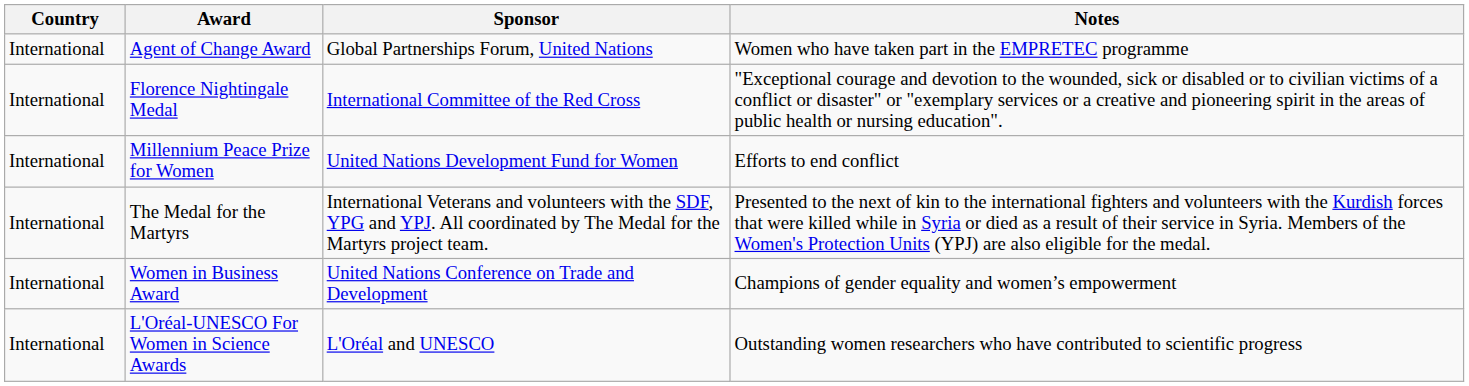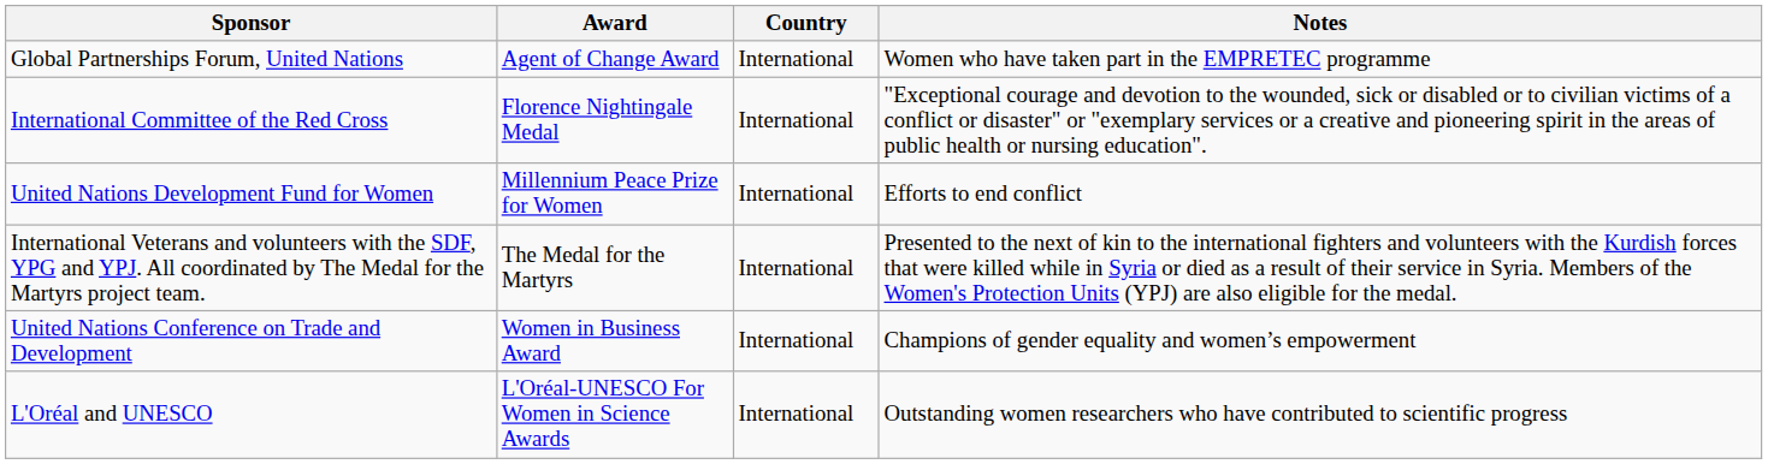 <table Class="wikitable sortable">
 <tr>
+<th>Sponsor</th>
+<th>Award</th>
 <th style="width:6em;">Country</th>
-<th>Award</th>
-<th>Sponsor</th>
 <th>Notes</th>
 </tr>
 <tr>
+<td>Global Partnerships Forum, <a href='#'>United Nations</a></td>
+<td><a href='#'>Agent of Change Award</a></td>
 <td>International</td>
-<td><a href='#'>Agent of Change Award</a></td>
-<td>Global Partnerships Forum, <a href='#'>United Nations</a></td>
 <td>Women who have taken part in the <a href='#'>EMPRETEC</a> programme</td>
 </tr>
 <tr>
+<td><a href='#'>International Committee of the Red Cross</a></td>
+<td><a href='#'>Florence Nightingale Medal</a></td>
 <td>International</td>
-<td><a href='#'>Florence Nightingale Medal</a></td>
-<td><a href='#'>International Committee of the Red Cross</a></td>
 <td>"Exceptional courage and devotion to the wounded, sick or disabled or to civilian victims of a conflict or disaster" or "exemplary services or a creative and pioneering spirit in the areas of public health or nursing education".</td>
 </tr>
 <tr>
+<td><a href='#'>United Nations Development Fund for Women</a></td>
+<td><a href='#'>Millennium Peace Prize for Women</a></td>
 <td>International</td>
-<td><a href='#'>Millennium Peace Prize for Women</a></td>
-<td><a href='#'>United Nations Development Fund for Women</a></td>
 <td>Efforts to end conflict</td>
 </tr>
 <tr>
+<td>International Veterans and volunteers with the <a href='#'>SDF</a>, <a href='#'>YPG</a> and <a href='#'>YPJ</a>. All coordinated by The Medal for the Martyrs project team.</td>
+<td>The Medal for the Martyrs</td>
 <td>International</td>
-<td>The Medal for the Martyrs</td>
-<td>International Veterans and volunteers with the <a href='#'>SDF</a>, <a href='#'>YPG</a> and <a href='#'>YPJ</a>. All coordinated by The Medal for the Martyrs project team.</td>
 <td>Presented to the next of kin to the international fighters and volunteers with the <a href='#'>Kurdish</a> forces that were killed while in <a href='#'>Syria</a> or died as a result of their service in Syria. Members of the <a href='#'>Women's Protection Units</a> (YPJ) are also eligible for the medal.</td>
 </tr>
 <tr>
+<td><a href='#'>United Nations Conference on Trade and Development</a></td>
+<td><a href='#'>Women in Business Award</a></td>
 <td>International</td>
-<td><a href='#'>Women in Business Award</a></td>
-<td><a href='#'>United Nations Conference on Trade and Development</a></td>
 <td>Champions of gender equality and women’s empowerment</td>
 </tr>
 <tr>
+<td><a href='#'>L'Oréal</a> and <a href='#'>UNESCO</a></td>
+<td><a href='#'>L'Oréal-UNESCO For Women in Science Awards</a></td>
 <td>International</td>
-<td><a href='#'>L'Oréal-UNESCO For Women in Science Awards</a></td>
-<td><a href='#'>L'Oréal</a> and <a href='#'>UNESCO</a></td>
 <td>Outstanding women researchers who have contributed to scientific progress</td>
 </tr>
 </table>
